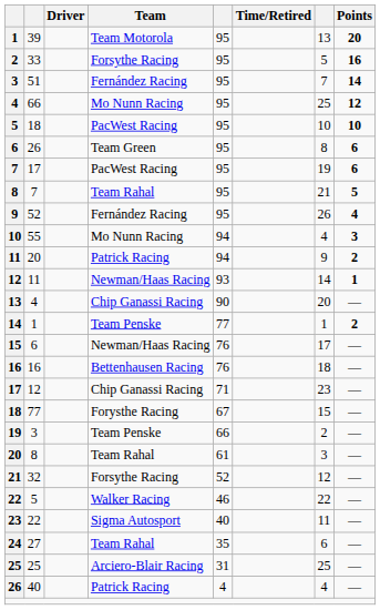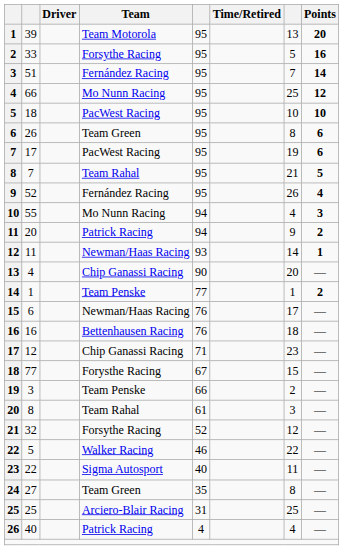 <table class="wikitable sortable" style="font-size: 95%;">
 <tr>
 <th scope="col"></th>
 <th scope="col"></th>
 <th scope="col">Driver</th>
 <th scope="col">Team</th>
 <th scope="col"></th>
 <th scope="col">Time/Retired</th>
 <th scope="col"></th>
 <th scope="col">Points</th>
 </tr>
 <tr>
 <th scope="row">1</th>
 <td align="center">39</td>
 <td></td>
 <td><a href='#'>Team Motorola</a></td>
 <td align="center">95</td>
 <td align="center"></td>
 <td align="center">13</td>
 <td align="center"><strong>20</strong></td>
 </tr>
 <tr>
 <th scope="row">2</th>
 <td align="center">33</td>
 <td></td>
 <td><a href='#'>Forsythe Racing</a></td>
 <td align="center">95</td>
 <td align="center"></td>
 <td align="center">5</td>
 <td align="center"><strong>16</strong></td>
 </tr>
 <tr>
 <th scope="row">3</th>
 <td align="center">51</td>
 <td></td>
 <td><a href='#'>Fernández Racing</a></td>
 <td align="center">95</td>
 <td align="center"></td>
 <td align="center">7</td>
 <td align="center"><strong>14</strong></td>
 </tr>
 <tr>
 <th scope="row">4</th>
 <td align="center">66</td>
 <td></td>
 <td><a href='#'>Mo Nunn Racing</a></td>
 <td align="center">95</td>
 <td align="center"></td>
 <td align="center">25</td>
 <td align="center"><strong>12</strong></td>
 </tr>
 <tr>
 <th scope="row">5</th>
 <td align="center">18</td>
 <td></td>
 <td><a href='#'>PacWest Racing</a></td>
 <td align="center">95</td>
 <td align="center"></td>
 <td align="center">10</td>
 <td align="center"><strong>10</strong></td>
 </tr>
 <tr>
 <th scope="row">6</th>
 <td align="center">26</td>
 <td></td>
 <td>Team Green</td>
 <td align="center">95</td>
 <td align="center"></td>
 <td align="center">8</td>
 <td align="center"><strong>6</strong></td>
 </tr>
 <tr>
 <th scope="row">7</th>
 <td align="center">17</td>
 <td></td>
 <td>PacWest Racing</td>
 <td align="center">95</td>
 <td align="center"></td>
 <td align="center">19</td>
 <td align="center"><strong>6</strong></td>
 </tr>
 <tr>
 <th scope="row">8</th>
 <td align="center">7</td>
 <td></td>
 <td><a href='#'>Team Rahal</a></td>
 <td align="center">95</td>
 <td align="center"></td>
 <td align="center">21</td>
 <td align="center"><strong>5</strong></td>
 </tr>
 <tr>
 <th scope="row">9</th>
 <td align="center">52</td>
 <td></td>
 <td>Fernández Racing</td>
 <td align="center">95</td>
 <td align="center"></td>
 <td align="center">26</td>
 <td align="center"><strong>4</strong></td>
 </tr>
 <tr>
 <th scope="row">10</th>
 <td align="center">55</td>
 <td></td>
 <td>Mo Nunn Racing</td>
 <td align="center">94</td>
 <td align="center"></td>
 <td align="center">4</td>
 <td align="center"><strong>3</strong></td>
 </tr>
 <tr>
 <th scope="row">11</th>
 <td align="center">20</td>
 <td></td>
 <td><a href='#'>Patrick Racing</a></td>
 <td align="center">94</td>
 <td align="center"></td>
 <td align="center">9</td>
 <td align="center"><strong>2</strong></td>
 </tr>
 <tr>
 <th scope="row">12</th>
 <td align="center">11</td>
 <td></td>
 <td><a href='#'>Newman/Haas Racing</a></td>
 <td align="center">93</td>
 <td align="center"></td>
 <td align="center">14</td>
 <td align="center"><strong>1</strong></td>
 </tr>
 <tr>
 <th scope="row">13</th>
 <td align="center">4</td>
 <td></td>
 <td><a href='#'>Chip Ganassi Racing</a></td>
 <td align="center">90</td>
 <td align="center"></td>
 <td align="center">20</td>
 <td align="center">—</td>
 </tr>
 <tr>
 <th scope="row">14</th>
 <td align="center">1</td>
 <td></td>
 <td><a href='#'>Team Penske</a></td>
 <td align="center">77</td>
 <td align="center"></td>
 <td align="center">1</td>
 <td align="center"><strong>2</strong></td>
 </tr>
 <tr>
 <th scope="row">15</th>
 <td align="center">6</td>
 <td></td>
 <td>Newman/Haas Racing</td>
 <td align="center">76</td>
 <td align="center"></td>
 <td align="center">17</td>
 <td align="center">—</td>
 </tr>
 <tr>
 <th scope="row">16</th>
 <td align="center">16</td>
 <td></td>
 <td><a href='#'>Bettenhausen Racing</a></td>
 <td align="center">76</td>
 <td align="center"></td>
 <td align="center">18</td>
 <td align="center">—</td>
 </tr>
 <tr>
 <th scope="row">17</th>
 <td align="center">12</td>
 <td></td>
 <td>Chip Ganassi Racing</td>
 <td align="center">71</td>
 <td align="center"></td>
 <td align="center">23</td>
 <td align="center">—</td>
 </tr>
 <tr>
 <th scope="row">18</th>
 <td align="center">77</td>
 <td></td>
 <td>Forysthe Racing</td>
 <td align="center">67</td>
 <td align="center"></td>
 <td align="center">15</td>
 <td align="center">—</td>
 </tr>
 <tr>
 <th scope="row">19</th>
 <td align="center">3</td>
 <td></td>
 <td>Team Penske</td>
 <td align="center">66</td>
 <td align="center"></td>
 <td align="center">2</td>
 <td align="center">—</td>
 </tr>
 <tr>
 <th scope="row">20</th>
 <td align="center">8</td>
 <td></td>
 <td>Team Rahal</td>
 <td align="center">61</td>
 <td align="center"></td>
 <td align="center">3</td>
 <td align="center">—</td>
 </tr>
 <tr>
 <th scope="row">21</th>
 <td align="center">32</td>
 <td></td>
 <td>Forsythe Racing</td>
 <td align="center">52</td>
 <td align="center"></td>
 <td align="center">12</td>
 <td align="center">—</td>
 </tr>
 <tr>
 <th scope="row">22</th>
 <td align="center">5</td>
 <td></td>
 <td><a href='#'>Walker Racing</a></td>
 <td align="center">46</td>
 <td align="center"></td>
 <td align="center">22</td>
 <td align="center">—</td>
 </tr>
 <tr>
 <th scope="row">23</th>
 <td align="center">22</td>
 <td></td>
 <td><a href='#'>Sigma Autosport</a></td>
 <td align="center">40</td>
 <td align="center"></td>
 <td align="center">11</td>
 <td align="center">—</td>
 </tr>
 <tr>
 <th scope="row">24</th>
 <td align="center">27</td>
 <td></td>
-<td><a href='#'>Team Rahal</a></td>
+<td>Team Green</td>
 <td align="center">35</td>
 <td align="center"></td>
-<td align="center">6</td>
+<td align="center">8</td>
 <td align="center">—</td>
 </tr>
 <tr>
 <th scope="row">25</th>
 <td align="center">25</td>
 <td></td>
 <td><a href='#'>Arciero-Blair Racing</a></td>
 <td align="center">31</td>
 <td align="center"></td>
 <td align="center">25</td>
 <td align="center">—</td>
 </tr>
 <tr>
 <th scope="row">26</th>
 <td align="center">40</td>
 <td></td>
 <td><a href='#'>Patrick Racing</a></td>
 <td align="center">4</td>
 <td align="center"></td>
 <td align="center">4</td>
 <td align="center">—</td>
 </tr>
 <tr class="sortbottom">
 <td colspan="8"></td>
 </tr>
 </table>
